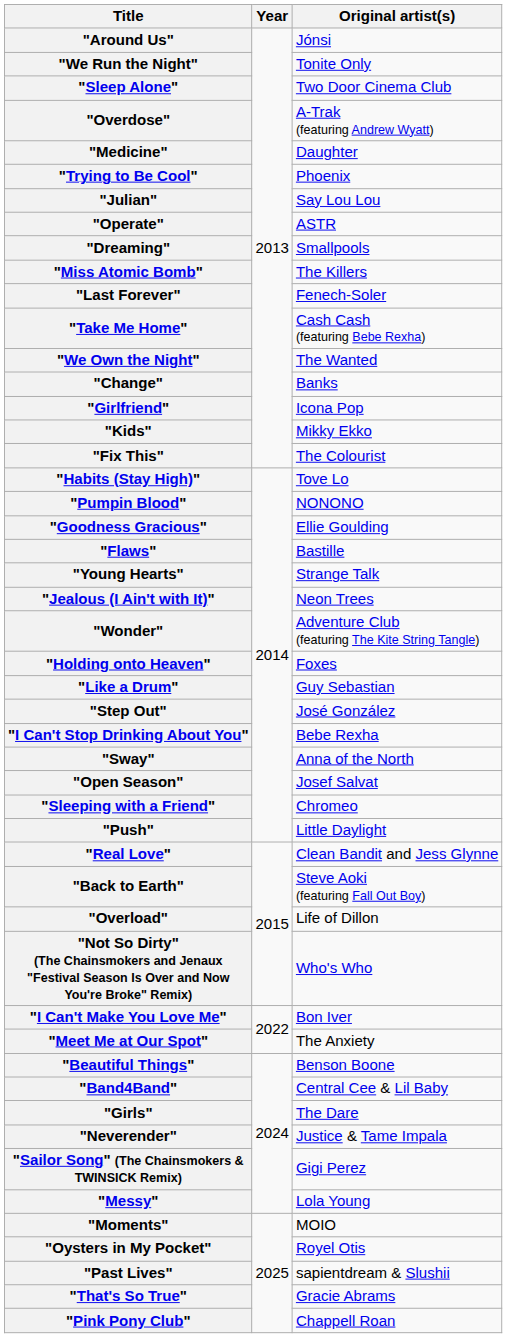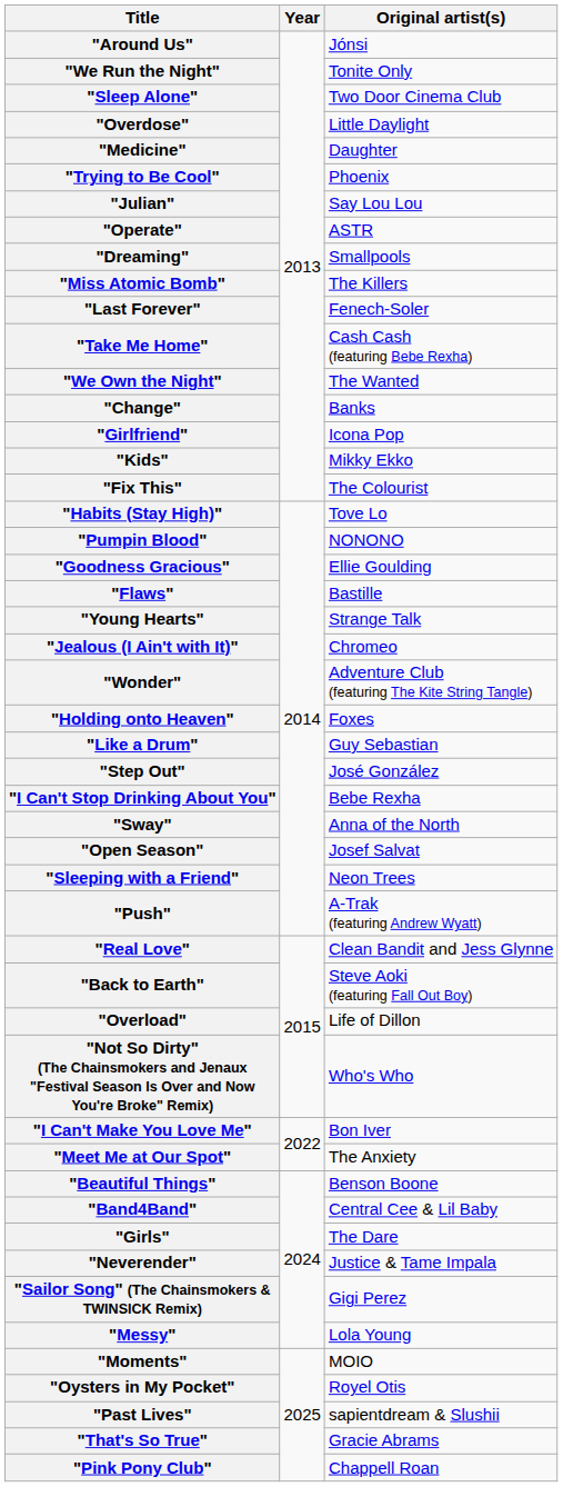 <table class="wikitable plainrowheaders">
 <tr>
 <th scope="col" style="width:16em;">Title</th>
 <th scope="col" style="width:1em;">Year</th>
 <th scope="col">Original artist(s)</th>
 </tr>
 <tr>
 <th scope="row">"Around Us"</th>
 <td rowspan="17">2013</td>
 <td><a href='#'>Jónsi</a></td>
 </tr>
 <tr>
 <th scope="row">"We Run the Night"</th>
 <td><a href='#'>Tonite Only</a></td>
 </tr>
 <tr>
 <th scope="row">"<a href='#'>Sleep Alone</a>"</th>
 <td><a href='#'>Two Door Cinema Club</a></td>
 </tr>
 <tr>
 <th scope="row">"Overdose"</th>
-<td><a href='#'>A-Trak</a><br><small>(featuring <a href='#'>Andrew Wyatt</a>)</small></td>
+<td><a href='#'>Little Daylight</a></td>
 </tr>
 <tr>
 <th scope="row">"Medicine"</th>
 <td><a href='#'>Daughter</a></td>
 </tr>
 <tr>
 <th scope="row">"<a href='#'>Trying to Be Cool</a>"</th>
 <td><a href='#'>Phoenix</a></td>
 </tr>
 <tr>
 <th scope="row">"Julian"</th>
 <td><a href='#'>Say Lou Lou</a></td>
 </tr>
 <tr>
 <th scope="row">"Operate"</th>
 <td><a href='#'>ASTR</a></td>
 </tr>
 <tr>
 <th scope="row">"Dreaming"</th>
 <td><a href='#'>Smallpools</a></td>
 </tr>
 <tr>
 <th scope="row">"<a href='#'>Miss Atomic Bomb</a>"</th>
 <td><a href='#'>The Killers</a></td>
 </tr>
 <tr>
 <th scope="row">"Last Forever"</th>
 <td><a href='#'>Fenech-Soler</a></td>
 </tr>
 <tr>
 <th scope="row">"<a href='#'>Take Me Home</a>"</th>
 <td><a href='#'>Cash Cash</a><br><small>(featuring <a href='#'>Bebe Rexha</a>)</small></td>
 </tr>
 <tr>
 <th scope="row">"<a href='#'>We Own the Night</a>"</th>
 <td><a href='#'>The Wanted</a></td>
 </tr>
 <tr>
 <th scope="row">"Change"</th>
 <td><a href='#'>Banks</a></td>
 </tr>
 <tr>
 <th scope="row">"<a href='#'>Girlfriend</a>"</th>
 <td><a href='#'>Icona Pop</a></td>
 </tr>
 <tr>
 <th scope="row">"Kids"</th>
 <td><a href='#'>Mikky Ekko</a></td>
 </tr>
 <tr>
 <th scope="row">"Fix This"</th>
 <td><a href='#'>The Colourist</a></td>
 </tr>
 <tr>
 <th scope="row">"<a href='#'>Habits (Stay High)</a>"</th>
 <td rowspan="15">2014</td>
 <td><a href='#'>Tove Lo</a></td>
 </tr>
 <tr>
 <th scope="row">"<a href='#'>Pumpin Blood</a>"</th>
 <td><a href='#'>NONONO</a></td>
 </tr>
 <tr>
 <th scope="row">"<a href='#'>Goodness Gracious</a>"</th>
 <td><a href='#'>Ellie Goulding</a></td>
 </tr>
 <tr>
 <th scope="row">"<a href='#'>Flaws</a>"</th>
 <td><a href='#'>Bastille</a></td>
 </tr>
 <tr>
 <th scope="row">"Young Hearts"</th>
 <td><a href='#'>Strange Talk</a></td>
 </tr>
 <tr>
 <th scope="row">"<a href='#'>Jealous (I Ain't with It)</a>"</th>
-<td><a href='#'>Neon Trees</a></td>
+<td><a href='#'>Chromeo</a></td>
 </tr>
 <tr>
 <th scope="row">"Wonder"</th>
 <td><a href='#'>Adventure Club</a><br><small>(featuring <a href='#'>The Kite String Tangle</a>)</small></td>
 </tr>
 <tr>
 <th scope="row">"<a href='#'>Holding onto Heaven</a>"</th>
 <td><a href='#'>Foxes</a></td>
 </tr>
 <tr>
 <th scope="row">"<a href='#'>Like a Drum</a>"</th>
 <td><a href='#'>Guy Sebastian</a></td>
 </tr>
 <tr>
 <th scope="row">"Step Out"</th>
 <td><a href='#'>José González</a></td>
 </tr>
 <tr>
 <th scope="row">"<a href='#'>I Can't Stop Drinking About You</a>"</th>
 <td><a href='#'>Bebe Rexha</a></td>
 </tr>
 <tr>
 <th scope="row">"Sway"</th>
 <td><a href='#'>Anna of the North</a></td>
 </tr>
 <tr>
 <th scope="row">"Open Season" </th>
 <td><a href='#'>Josef Salvat</a></td>
 </tr>
 <tr>
 <th scope="row">"<a href='#'>Sleeping with a Friend</a>"</th>
-<td><a href='#'>Chromeo</a></td>
+<td><a href='#'>Neon Trees</a></td>
 </tr>
 <tr>
 <th scope="row">"Push"</th>
-<td><a href='#'>Little Daylight</a></td>
+<td><a href='#'>A-Trak</a><br><small>(featuring <a href='#'>Andrew Wyatt</a>)</small></td>
 </tr>
 <tr>
 <th scope="row">"<a href='#'>Real Love</a>"</th>
 <td rowspan="4">2015</td>
 <td><a href='#'>Clean Bandit</a> and <a href='#'>Jess Glynne</a></td>
 </tr>
 <tr>
 <th scope="row">"Back to Earth"</th>
 <td><a href='#'>Steve Aoki</a><br><small>(featuring <a href='#'>Fall Out Boy</a>)</small></td>
 </tr>
 <tr>
 <th scope="row">"Overload"</th>
 <td>Life of Dillon</td>
 </tr>
 <tr>
 <th scope="row">"Not So Dirty"<br><small>(The Chainsmokers and Jenaux "Festival Season Is Over and Now You're Broke" Remix)</small></th>
 <td><a href='#'>Who's Who</a></td>
 </tr>
 <tr>
 <th scope="row">"<a href='#'>I Can't Make You Love Me</a>"</th>
 <td rowspan="2">2022</td>
 <td><a href='#'>Bon Iver</a></td>
 </tr>
 <tr>
 <th scope="row">"<a href='#'>Meet Me at Our Spot</a>"</th>
 <td>The Anxiety</td>
 </tr>
 <tr>
 <th scope="row">"<a href='#'>Beautiful Things</a>"</th>
 <td rowspan="6">2024</td>
 <td><a href='#'>Benson Boone</a></td>
 </tr>
 <tr>
 <th scope="row">"<a href='#'>Band4Band</a>"</th>
 <td><a href='#'>Central Cee</a> & <a href='#'>Lil Baby</a></td>
 </tr>
 <tr>
 <th scope="row">"Girls"</th>
 <td><a href='#'>The Dare</a></td>
 </tr>
 <tr>
 <th scope="row">"Neverender"</th>
 <td><a href='#'>Justice</a> & <a href='#'>Tame Impala</a></td>
 </tr>
 <tr>
 <th scope="row">"<a href='#'>Sailor Song</a>" <small>(The Chainsmokers & TWINSICK Remix)</small></th>
 <td><a href='#'>Gigi Perez</a></td>
 </tr>
 <tr>
 <th scope="row">"<a href='#'>Messy</a>"</th>
 <td><a href='#'>Lola Young</a></td>
 </tr>
 <tr>
 <th scope="row">"Moments"</th>
 <td rowspan="5">2025</td>
 <td>MOIO</td>
 </tr>
 <tr>
 <th scope="row">"Oysters in My Pocket"</th>
 <td><a href='#'>Royel Otis</a></td>
 </tr>
 <tr>
 <th scope="row">"Past Lives"</th>
 <td>sapientdream & <a href='#'>Slushii</a></td>
 </tr>
 <tr>
 <th scope="row">"<a href='#'>That's So True</a>"</th>
 <td><a href='#'>Gracie Abrams</a></td>
 </tr>
 <tr>
 <th scope="row">"<a href='#'>Pink Pony Club</a>"</th>
 <td><a href='#'>Chappell Roan</a></td>
 </tr>
 </table>
